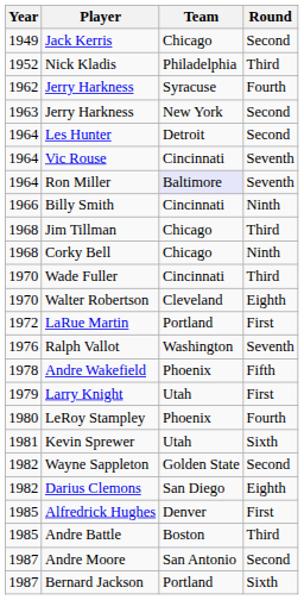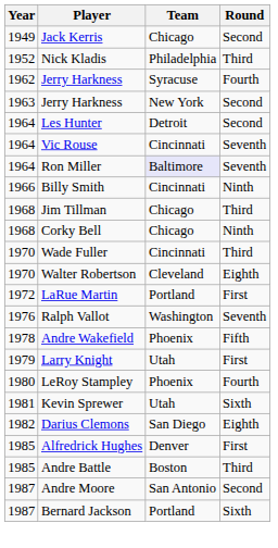 <table class="wikitable sortable">
 <tr>
 <th>Year</th>
 <th>Player</th>
 <th>Team</th>
 <th>Round</th>
 </tr>
 <tr>
 <td>1949</td>
 <td><a href='#'>Jack Kerris</a></td>
 <td>Chicago</td>
 <td>Second</td>
 </tr>
 <tr>
 <td>1952</td>
 <td>Nick Kladis</td>
 <td>Philadelphia</td>
 <td>Third</td>
 </tr>
 <tr>
 <td>1962</td>
 <td><a href='#'>Jerry Harkness</a></td>
 <td>Syracuse</td>
 <td>Fourth</td>
 </tr>
 <tr>
 <td>1963</td>
 <td>Jerry Harkness</td>
 <td>New York</td>
 <td>Second</td>
 </tr>
 <tr>
 <td>1964</td>
 <td><a href='#'>Les Hunter</a></td>
 <td>Detroit</td>
 <td>Second</td>
 </tr>
 <tr>
 <td>1964</td>
 <td><a href='#'>Vic Rouse</a></td>
 <td>Cincinnati</td>
 <td>Seventh</td>
 </tr>
 <tr>
 <td>1964</td>
 <td>Ron Miller</td>
 <td style="background: lavender;">Baltimore</td>
 <td>Seventh</td>
 </tr>
 <tr>
 <td>1966</td>
 <td>Billy Smith</td>
 <td>Cincinnati</td>
 <td>Ninth</td>
 </tr>
 <tr>
 <td>1968</td>
 <td>Jim Tillman</td>
 <td>Chicago</td>
 <td>Third</td>
 </tr>
 <tr>
 <td>1968</td>
 <td>Corky Bell</td>
 <td>Chicago</td>
 <td>Ninth</td>
 </tr>
 <tr>
 <td>1970</td>
 <td>Wade Fuller</td>
 <td>Cincinnati</td>
 <td>Third</td>
 </tr>
 <tr>
 <td>1970</td>
 <td>Walter Robertson</td>
 <td>Cleveland</td>
 <td>Eighth</td>
 </tr>
 <tr>
 <td>1972</td>
 <td><a href='#'>LaRue Martin</a></td>
 <td>Portland</td>
 <td>First</td>
 </tr>
 <tr>
 <td>1976</td>
 <td>Ralph Vallot</td>
 <td>Washington</td>
 <td>Seventh</td>
 </tr>
 <tr>
 <td>1978</td>
 <td><a href='#'>Andre Wakefield</a></td>
 <td>Phoenix</td>
 <td>Fifth</td>
 </tr>
 <tr>
 <td>1979</td>
 <td><a href='#'>Larry Knight</a></td>
 <td>Utah</td>
 <td>First</td>
 </tr>
 <tr>
 <td>1980</td>
 <td>LeRoy Stampley</td>
 <td>Phoenix</td>
 <td>Fourth</td>
 </tr>
 <tr>
 <td>1981</td>
 <td>Kevin Sprewer</td>
 <td>Utah</td>
 <td>Sixth</td>
 </tr>
 <tr>
 <td>1982</td>
-<td>Wayne Sappleton</td>
-<td>Golden State</td>
-<td>Second</td>
-</tr>
-<tr>
-<td>1982</td>
 <td><a href='#'>Darius Clemons</a></td>
 <td>San Diego</td>
 <td>Eighth</td>
 </tr>
 <tr>
 <td>1985</td>
 <td><a href='#'>Alfredrick Hughes</a></td>
 <td>Denver</td>
 <td>First</td>
 </tr>
 <tr>
 <td>1985</td>
 <td>Andre Battle</td>
 <td>Boston</td>
 <td>Third</td>
 </tr>
 <tr>
 <td>1987</td>
 <td>Andre Moore</td>
 <td>San Antonio</td>
 <td>Second</td>
 </tr>
 <tr>
 <td>1987</td>
 <td>Bernard Jackson</td>
 <td>Portland</td>
 <td>Sixth</td>
 </tr>
 </table>
